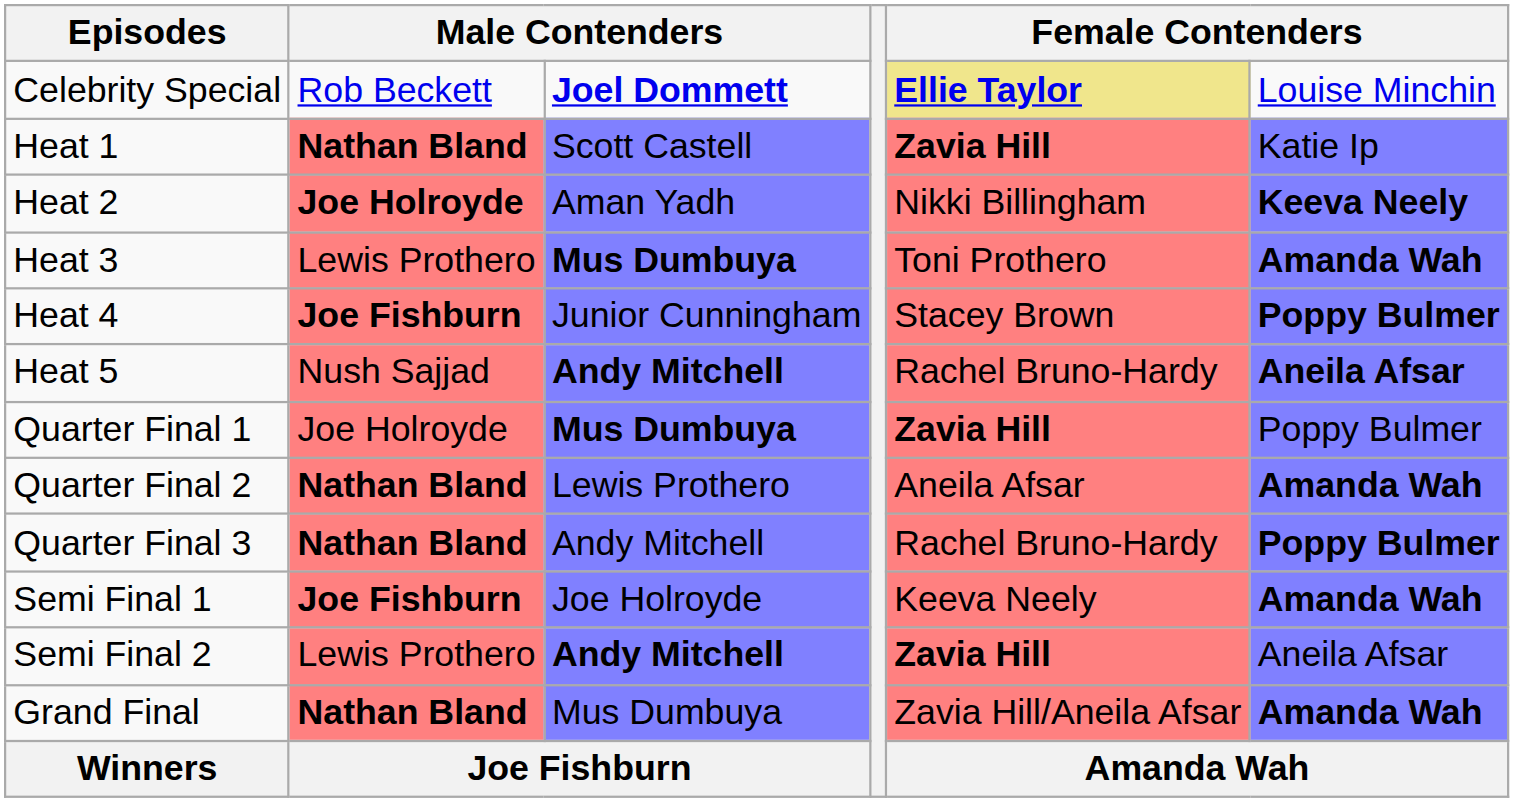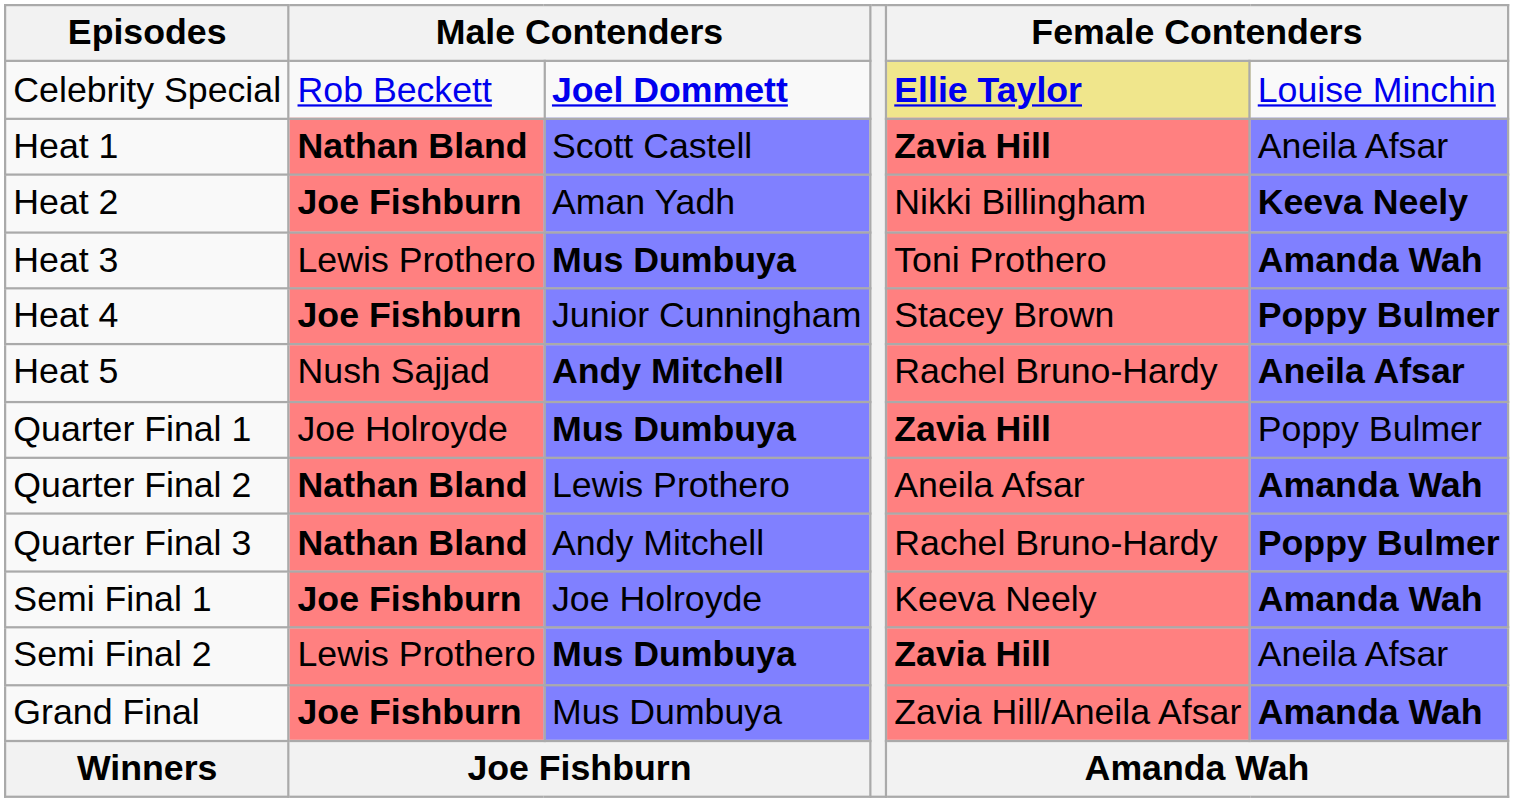 <table class="wikitable">
 <tr>
 <th>Episodes</th>
 <th colspan=2>Male Contenders</th>
 <th rowspan=14></th>
 <th colspan=2>Female Contenders</th>
 </tr>
 <tr>
 <td>Celebrity Special</td>
 <td><a href='#'>Rob Beckett</a></td>
 <td><strong><a href='#'>Joel Dommett</a></strong></td>
 <td style="background: khaki;"><strong><a href='#'>Ellie Taylor</a></strong></td>
 <td><a href='#'>Louise Minchin</a></td>
 </tr>
 <tr>
 <td>Heat 1</td>
 <td bgcolor=#ff8080><strong>Nathan Bland</strong></td>
 <td bgcolor=#8080ff>Scott Castell</td>
 <td bgcolor=#ff8080><strong>Zavia Hill</strong></td>
-<td bgcolor=#8080ff>Katie Ip</td>
+<td bgcolor=#8080ff>Aneila Afsar</td>
 </tr>
 <tr>
 <td>Heat 2</td>
-<td bgcolor=#ff8080><strong>Joe Holroyde</strong></td>
+<td bgcolor=#ff8080><strong>Joe Fishburn</strong></td>
 <td bgcolor=#8080ff>Aman Yadh</td>
 <td bgcolor=#ff8080>Nikki Billingham</td>
 <td bgcolor=#8080ff><strong>Keeva Neely</strong></td>
 </tr>
 <tr>
 <td>Heat 3</td>
 <td bgcolor=#ff8080>Lewis Prothero</td>
 <td bgcolor=#8080ff><strong> Mus Dumbuya</strong></td>
 <td bgcolor=#ff8080>Toni Prothero</td>
 <td bgcolor=#8080ff><strong>Amanda Wah</strong></td>
 </tr>
 <tr>
 <td>Heat 4</td>
 <td bgcolor=#ff8080><strong>Joe Fishburn</strong></td>
 <td bgcolor=#8080ff>Junior Cunningham</td>
 <td bgcolor=#ff8080>Stacey Brown</td>
 <td bgcolor=#8080ff><strong>Poppy Bulmer</strong></td>
 </tr>
 <tr>
 <td>Heat 5</td>
 <td bgcolor=#ff8080>Nush Sajjad</td>
 <td bgcolor=#8080ff><strong>Andy Mitchell</strong></td>
 <td bgcolor=#ff8080>Rachel Bruno-Hardy</td>
 <td bgcolor=#8080ff><strong>Aneila Afsar</strong></td>
 </tr>
 <tr>
 <td>Quarter Final 1</td>
 <td bgcolor=#ff8080>Joe Holroyde</td>
 <td bgcolor=#8080ff><strong>Mus Dumbuya</strong></td>
 <td bgcolor=#ff8080><strong>Zavia Hill</strong></td>
 <td bgcolor=#8080ff>Poppy Bulmer</td>
 </tr>
 <tr>
 <td>Quarter Final 2</td>
 <td bgcolor=#ff8080><strong>Nathan Bland</strong></td>
 <td bgcolor=#8080ff>Lewis Prothero</td>
 <td bgcolor=#ff8080>Aneila Afsar</td>
 <td bgcolor=#8080ff><strong>Amanda Wah</strong></td>
 </tr>
 <tr>
 <td>Quarter Final 3</td>
 <td bgcolor=#ff8080><strong>Nathan Bland</strong></td>
 <td bgcolor=#8080ff>Andy Mitchell</td>
 <td bgcolor=#ff8080>Rachel Bruno-Hardy</td>
 <td bgcolor=#8080ff><strong>Poppy Bulmer</strong></td>
 </tr>
 <tr>
 <td>Semi Final 1</td>
 <td bgcolor=#ff8080><strong>Joe Fishburn</strong></td>
 <td bgcolor=#8080ff>Joe Holroyde</td>
 <td bgcolor=#ff8080>Keeva Neely</td>
 <td bgcolor=#8080ff><strong>Amanda Wah</strong></td>
 </tr>
 <tr>
 <td>Semi Final 2</td>
 <td bgcolor=#ff8080>Lewis Prothero</td>
-<td bgcolor=#8080ff><strong>Andy Mitchell</strong></td>
+<td bgcolor=#8080ff><strong>Mus Dumbuya</strong></td>
 <td bgcolor=#ff8080><strong>Zavia Hill</strong></td>
 <td bgcolor=#8080ff>Aneila Afsar</td>
 </tr>
 <tr>
 <td>Grand Final</td>
-<td bgcolor=#ff8080><strong>Nathan Bland</strong></td>
+<td bgcolor=#ff8080><strong>Joe Fishburn</strong></td>
 <td bgcolor=#8080ff>Mus Dumbuya</td>
 <td bgcolor=#ff8080>Zavia Hill/Aneila Afsar</td>
 <td bgcolor=#8080ff><strong>Amanda Wah</strong></td>
 </tr>
 <tr>
 <th>Winners</th>
 <th colspan="2">Joe Fishburn</th>
 <th colspan="2">Amanda Wah</th>
 </tr>
 </table>
